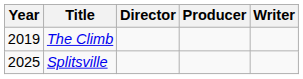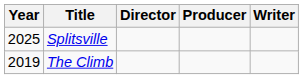 <table class="wikitable">
 <tr>
 <th>Year</th>
 <th>Title</th>
 <th>Director</th>
 <th>Producer</th>
 <th>Writer</th>
 </tr>
 <tr>
+<td>2025</td>
+<td><em><a href='#'>Splitsville</a></em></td>
+<td></td>
+<td></td>
+<td></td>
+</tr>
+<tr>
 <td>2019</td>
 <td><em><a href='#'>The Climb</a></em></td>
 <td></td>
 <td></td>
 <td></td>
 </tr>
-<tr>
-<td>2025</td>
-<td><em><a href='#'>Splitsville</a></em></td>
-<td></td>
-<td></td>
-<td></td>
-</tr>
 </table>
